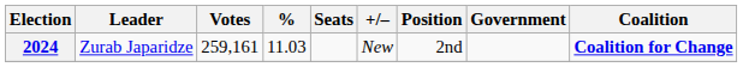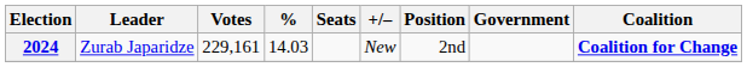 <table class="wikitable" style="text-align: right;">
 <tr>
 <th>Election</th>
 <th>Leader</th>
 <th>Votes</th>
 <th>%</th>
 <th>Seats</th>
 <th>+/–</th>
 <th>Position</th>
 <th>Government</th>
 <th>Coalition</th>
 </tr>
 <tr>
 <th><a href='#'>2024</a></th>
 <td align="left"><a href='#'>Zurab Japaridze</a></td>
-<td>259,161</td>
-<td>11.03</td>
+<td>229,161</td>
+<td>14.03</td>
 <td></td>
 <td><em>New</em></td>
 <td>2nd</td>
 <td></td>
 <td align="center"><strong><a href='#'>Coalition for Change</a></strong></td>
 </tr>
 <tr>
 </tr>
 </table>
